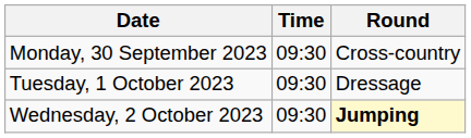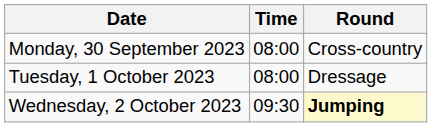 <table class="wikitable">
 <tr>
 <th>Date</th>
 <th>Time</th>
 <th>Round</th>
 </tr>
 <tr>
 <td>Monday, 30 September 2023</td>
-<td>09:30</td>
+<td>08:00</td>
 <td>Cross-country</td>
 </tr>
 <tr>
 <td>Tuesday, 1 October 2023</td>
-<td>09:30</td>
+<td>08:00</td>
 <td>Dressage</td>
 </tr>
 <tr>
 <td>Wednesday, 2 October 2023</td>
 <td>09:30</td>
 <td style=background:lemonchiffon><strong>Jumping</strong></td>
 </tr>
 </table>
